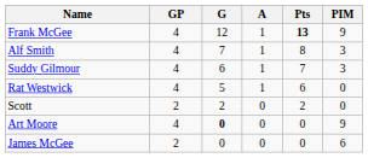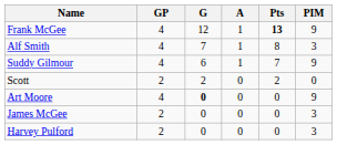 <table class="wikitable">
 <tr>
 <th style="width:12em">Name</th>
 <th style="width:4em">GP</th>
 <th style="width:3em">G</th>
 <th style="width:3em">A</th>
 <th style="width:3em">Pts</th>
 <th style="width:3em">PIM</th>
 </tr>
 <tr align="center">
 <td align="left"><a href='#'>Frank McGee</a></td>
 <td>4</td>
 <td>12</td>
 <td>1</td>
 <td><strong>13</strong></td>
 <td>9</td>
 </tr>
 <tr align="center">
 <td align="left"><a href='#'>Alf Smith</a></td>
 <td>4</td>
 <td>7</td>
 <td>1</td>
 <td>8</td>
 <td>3</td>
 </tr>
 <tr align="center">
 <td align="left"><a href='#'>Suddy Gilmour</a></td>
 <td>4</td>
 <td>6</td>
 <td>1</td>
 <td>7</td>
-<td>3</td>
-</tr>
-<tr align="center">
-<td align="left"><a href='#'>Rat Westwick</a></td>
-<td>4</td>
-<td>5</td>
-<td>1</td>
-<td>6</td>
-<td>0</td>
+<td>9</td>
 </tr>
 <tr align="center">
 <td align="left">Scott</td>
 <td>2</td>
 <td>2</td>
 <td>0</td>
 <td>2</td>
 <td>0</td>
 </tr>
 <tr align="center">
 <td align="left"><a href='#'>Art Moore</a></td>
 <td>4</td>
 <td><strong>0</strong></td>
 <td>0</td>
 <td>0</td>
 <td>9</td>
 </tr>
 <tr align="center">
 <td align="left"><a href='#'>James McGee</a></td>
 <td>2</td>
 <td>0</td>
 <td>0</td>
 <td>0</td>
-<td>6</td>
+<td>3</td>
+</tr>
+<tr align="center">
+<td align="left"><a href='#'>Harvey Pulford</a></td>
+<td>2</td>
+<td>0</td>
+<td>0</td>
+<td>0</td>
+<td>3</td>
 </tr>
 </table>
